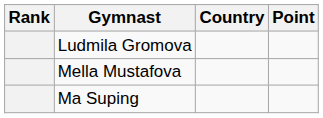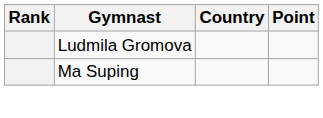 <table class="wikitable sortable">
 <tr>
 <th>Rank</th>
 <th>Gymnast</th>
 <th>Country</th>
 <th>Point</th>
 </tr>
 <tr>
 <th></th>
 <td>Ludmila Gromova</td>
 <td></td>
 <td></td>
 </tr>
 <tr>
 <th></th>
-<td>Mella Mustafova</td>
-<td></td>
-<td></td>
-</tr>
-<tr>
-<th></th>
 <td>Ma Suping</td>
 <td></td>
 <td></td>
 </tr>
 </table>
